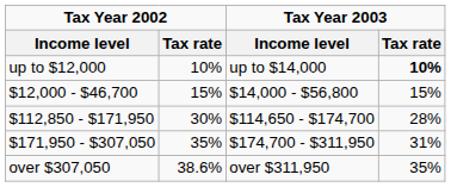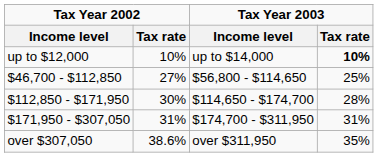 <table class=wikitable>
 <tr>
 <td colspan="2" align="center"><strong>Tax Year 2002</strong></td>
 <td colspan="2" align="center"><strong>Tax Year 2003</strong></td>
 </tr>
 <tr>
 <th>Income level</th>
 <th>Tax rate</th>
 <th>Income level</th>
 <th>Tax rate</th>
 </tr>
 <tr>
 <td>up to $12,000</td>
 <td align="right">10%</td>
 <td>up to $14,000</td>
 <td align="right"><strong>10%</strong></td>
 </tr>
 <tr>
-<td>$12,000 - $46,700</td>
-<td align="right">15%</td>
-<td>$14,000 - $56,800</td>
-<td align="right">15%</td>
+<td>$46,700 - $112,850</td>
+<td align="right">27%</td>
+<td>$56,800 - $114,650</td>
+<td align="right">25%</td>
 </tr>
 <tr>
 <td>$112,850 - $171,950</td>
 <td align="right">30%</td>
 <td>$114,650 - $174,700</td>
 <td align="right">28%</td>
 </tr>
 <tr>
 <td>$171,950 - $307,050</td>
-<td align="right">35%</td>
+<td align="right">31%</td>
 <td>$174,700 - $311,950</td>
 <td align="right">31%</td>
 </tr>
 <tr>
 <td>over $307,050</td>
 <td align="right">38.6%</td>
 <td>over $311,950</td>
 <td align="right">35%</td>
 </tr>
 </table>
